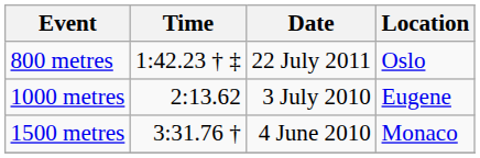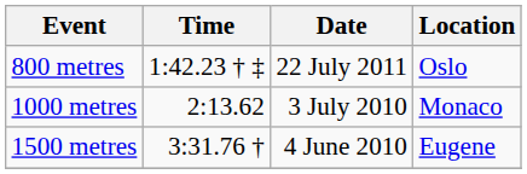 <table class="wikitable" |]>
 <tr>
 <th>Event</th>
 <th>Time</th>
 <th>Date</th>
 <th>Location</th>
 </tr>
 <tr>
 <td><a href='#'>800 metres</a></td>
 <td align=right>1:42.23 † ‡</td>
 <td align=right>22 July 2011</td>
 <td><a href='#'>Oslo</a></td>
 </tr>
 <tr>
 <td><a href='#'>1000 metres</a></td>
 <td align=right>2:13.62</td>
 <td align=right>3 July 2010</td>
-<td><a href='#'>Eugene</a></td>
+<td><a href='#'>Monaco</a></td>
 </tr>
 <tr>
 <td><a href='#'>1500 metres</a></td>
 <td align=right>3:31.76 †</td>
 <td align=right>4 June 2010</td>
-<td><a href='#'>Monaco</a></td>
+<td><a href='#'>Eugene</a></td>
 </tr>
 <tr>
 </tr>
 </table>
